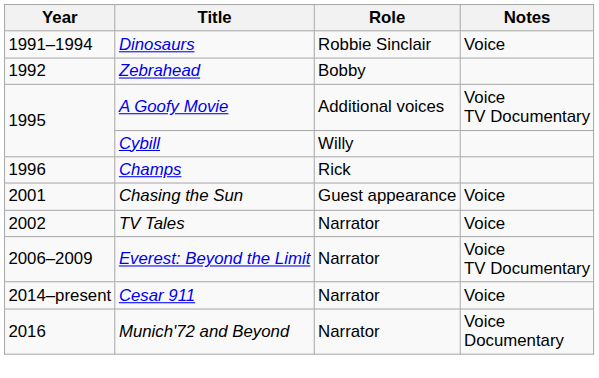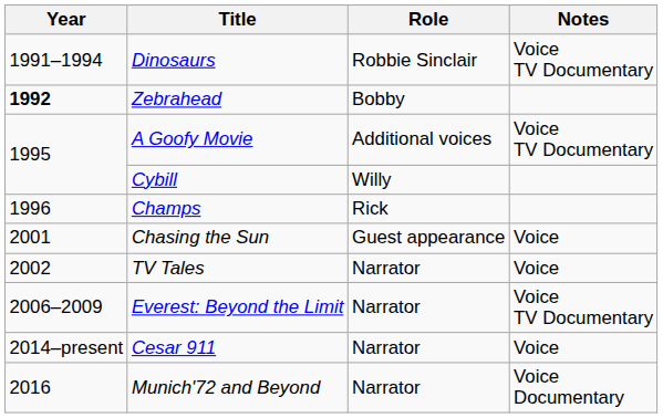 <table class="wikitable">
 <tr>
 <th>Year</th>
 <th>Title</th>
 <th>Role</th>
 <th>Notes</th>
 </tr>
 <tr>
 <td>1991–1994</td>
 <td><em><a href='#'>Dinosaurs</a></em></td>
 <td>Robbie Sinclair</td>
-<td>Voice</td>
+<td>Voice<br>TV Documentary</td>
 </tr>
 <tr>
-<td>1992</td>
+<td><strong>1992</strong></td>
 <td><em><a href='#'>Zebrahead</a></em></td>
 <td>Bobby</td>
 <td></td>
 </tr>
 <tr>
 <td rowspan="2">1995</td>
 <td><em><a href='#'>A Goofy Movie</a></em></td>
 <td>Additional voices</td>
 <td>Voice<br>TV Documentary</td>
 </tr>
 <tr>
 <td><em><a href='#'>Cybill</a></em></td>
 <td>Willy</td>
 <td></td>
 </tr>
 <tr>
 <td>1996</td>
 <td><em><a href='#'>Champs</a></em></td>
 <td>Rick</td>
 <td></td>
 </tr>
 <tr>
 <td>2001</td>
 <td><em>Chasing the Sun</em></td>
 <td>Guest appearance</td>
 <td>Voice</td>
 </tr>
 <tr>
 <td>2002</td>
 <td><em>TV Tales</em></td>
 <td>Narrator</td>
 <td>Voice</td>
 </tr>
 <tr>
 <td>2006–2009</td>
 <td><em><a href='#'>Everest: Beyond the Limit</a></em></td>
 <td>Narrator</td>
 <td>Voice<br>TV Documentary</td>
 </tr>
 <tr>
 <td>2014–present</td>
 <td><em><a href='#'>Cesar 911</a></em></td>
 <td>Narrator</td>
 <td>Voice</td>
 </tr>
 <tr>
 <td>2016</td>
 <td><em>Munich'72 and Beyond</em></td>
 <td>Narrator</td>
 <td>Voice<br>Documentary</td>
 </tr>
 </table>
